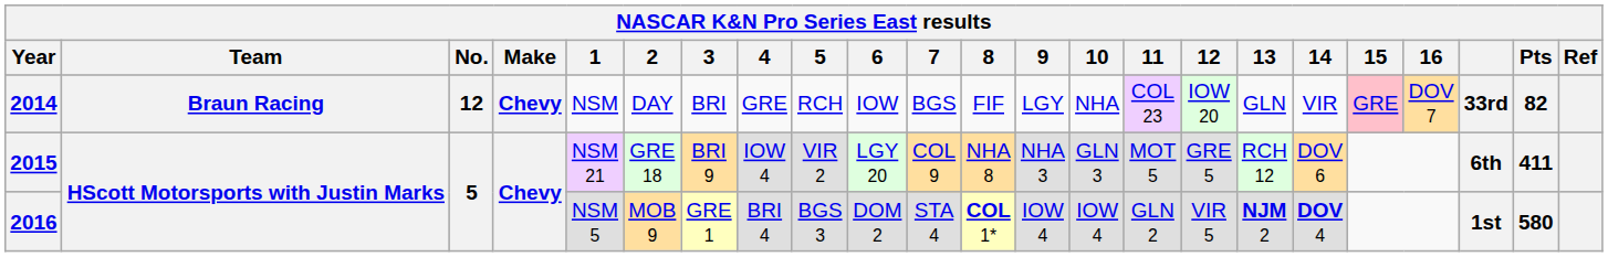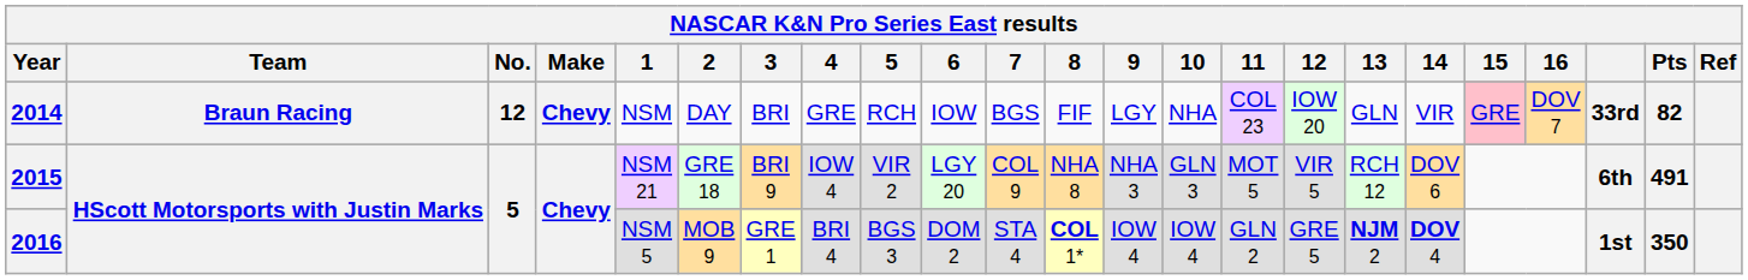 <table class="wikitable" style="text-align:center; font-size:75%">
 <tr>
 <th colspan=45><a href='#'>NASCAR K&N Pro Series East</a> results</th>
 </tr>
 <tr>
 <th>Year</th>
 <th>Team</th>
 <th>No.</th>
 <th>Make</th>
 <th>1</th>
 <th>2</th>
 <th>3</th>
 <th>4</th>
 <th>5</th>
 <th>6</th>
 <th>7</th>
 <th>8</th>
 <th>9</th>
 <th>10</th>
 <th>11</th>
 <th>12</th>
 <th>13</th>
 <th>14</th>
 <th>15</th>
 <th>16</th>
 <th></th>
 <th>Pts</th>
 <th>Ref</th>
 </tr>
 <tr>
 <th><a href='#'>2014</a></th>
 <th><a href='#'>Braun Racing</a></th>
 <th>12</th>
 <th><a href='#'>Chevy</a></th>
 <td><a href='#'>NSM</a></td>
 <td><a href='#'>DAY</a></td>
 <td><a href='#'>BRI</a></td>
 <td><a href='#'>GRE</a></td>
 <td><a href='#'>RCH</a></td>
 <td><a href='#'>IOW</a></td>
 <td><a href='#'>BGS</a></td>
 <td><a href='#'>FIF</a></td>
 <td><a href='#'>LGY</a></td>
 <td><a href='#'>NHA</a></td>
 <td style="background:#EFCFFF;"><a href='#'>COL</a><br><small>23</small></td>
 <td style="background:#DFFFDF;"><a href='#'>IOW</a><br><small>20</small></td>
 <td><a href='#'>GLN</a></td>
 <td><a href='#'>VIR</a></td>
 <td style="background: pink;"><a href='#'>GRE</a></td>
 <td style="background:#FFDF9F;"><a href='#'>DOV</a><br><small>7</small></td>
 <th>33rd</th>
 <th>82</th>
 <th></th>
 </tr>
 <tr>
 <th><a href='#'>2015</a></th>
 <th rowspan=2><a href='#'>HScott Motorsports with Justin Marks</a></th>
 <th rowspan=2>5</th>
 <th rowspan=2><a href='#'>Chevy</a></th>
 <td style="background:#EFCFFF;"><a href='#'>NSM</a><br><small>21</small></td>
 <td style="background:#DFFFDF;"><a href='#'>GRE</a><br><small>18</small></td>
 <td style="background:#FFDF9F;"><a href='#'>BRI</a><br><small>9</small></td>
 <td style="background:#DFDFDF;"><a href='#'>IOW</a><br><small>4</small></td>
 <td style="background:#DFDFDF;"><a href='#'>VIR</a><br><small>2</small></td>
 <td style="background:#DFFFDF;"><a href='#'>LGY</a><br><small>20</small></td>
 <td style="background:#FFDF9F;"><a href='#'>COL</a><br><small>9</small></td>
 <td style="background:#FFDF9F;"><a href='#'>NHA</a><br><small>8</small></td>
 <td style="background:#DFDFDF;"><a href='#'>NHA</a><br><small>3</small></td>
 <td style="background:#DFDFDF;"><a href='#'>GLN</a><br><small>3</small></td>
 <td style="background:#DFDFDF;"><a href='#'>MOT</a><br><small>5</small></td>
-<td style="background:#DFDFDF;"><a href='#'>GRE</a><br><small>5</small></td>
+<td style="background:#DFDFDF;"><a href='#'>VIR</a><br><small>5</small></td>
 <td style="background:#DFFFDF;"><a href='#'>RCH</a><br><small>12</small></td>
 <td style="background:#FFDF9F;"><a href='#'>DOV</a><br><small>6</small></td>
 <td colspan=2></td>
 <th>6th</th>
-<th>411</th>
+<th>491</th>
 <th></th>
 </tr>
 <tr>
 <th><a href='#'>2016</a></th>
 <td style="background:#DFDFDF;"><a href='#'>NSM</a><br><small>5</small></td>
 <td style="background:#FFDF9F;"><a href='#'>MOB</a><br><small>9</small></td>
 <td style="background:#FFFFBF;"><a href='#'>GRE</a><br><small>1</small></td>
 <td style="background:#DFDFDF;"><a href='#'>BRI</a><br><small>4</small></td>
 <td style="background:#DFDFDF;"><a href='#'>BGS</a><br><small>3</small></td>
 <td style="background:#DFDFDF;"><a href='#'>DOM</a><br><small>2</small></td>
 <td style="background:#DFDFDF;"><a href='#'>STA</a><br><small>4</small></td>
 <td style="background:#FFFFBF;"><strong><a href='#'>COL</a></strong><br><small>1*</small></td>
 <td style="background:#DFDFDF;"><a href='#'>IOW</a><br><small>4</small></td>
 <td style="background:#DFDFDF;"><a href='#'>IOW</a><br><small>4</small></td>
 <td style="background:#DFDFDF;"><a href='#'>GLN</a><br><small>2</small></td>
-<td style="background:#DFDFDF;"><a href='#'>VIR</a><br><small>5</small></td>
+<td style="background:#DFDFDF;"><a href='#'>GRE</a><br><small>5</small></td>
 <td style="background:#DFDFDF;"><strong><a href='#'>NJM</a></strong><br><small>2</small></td>
 <td style="background:#DFDFDF;"><strong><a href='#'>DOV</a></strong><br><small>4</small></td>
 <td colspan=2></td>
 <th>1st</th>
-<th>580</th>
+<th>350</th>
 <th></th>
 </tr>
 </table>
